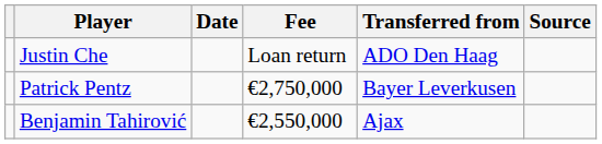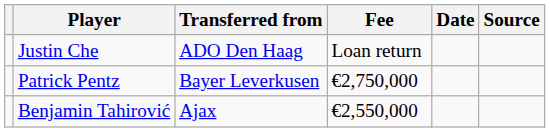 <table class="wikitable plainrowheaders sortable">
 <tr>
 <th></th>
 <th scope="col">Player</th>
+<th>Transferred from</th>
+<th style="width: 80px;">Fee</th>
 <th scope="col">Date</th>
-<th style="width: 80px;">Fee</th>
-<th>Transferred from</th>
 <th scope="col">Source</th>
 </tr>
 <tr>
 <td align="center"></td>
 <td> <a href='#'>Justin Che</a></td>
+<td> <a href='#'>ADO Den Haag</a></td>
+<td>Loan return</td>
 <td></td>
-<td>Loan return</td>
-<td> <a href='#'>ADO Den Haag</a></td>
 <td></td>
 </tr>
 <tr>
 <td align="center"></td>
 <td> <a href='#'>Patrick Pentz</a></td>
+<td> <a href='#'>Bayer Leverkusen</a></td>
+<td>€2,750,000</td>
 <td></td>
-<td>€2,750,000</td>
-<td> <a href='#'>Bayer Leverkusen</a></td>
 <td></td>
 </tr>
 <tr>
 <td align="center"></td>
 <td> <a href='#'>Benjamin Tahirović</a></td>
+<td> <a href='#'>Ajax</a></td>
+<td>€2,550,000</td>
 <td></td>
-<td>€2,550,000</td>
-<td> <a href='#'>Ajax</a></td>
 <td></td>
 </tr>
 </table>
